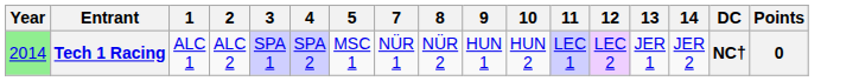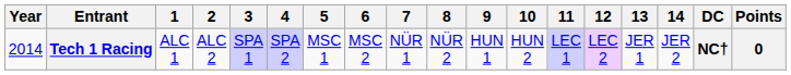 <table class="wikitable" style="text-align:center; font-size:85%">
 <tr>
 <th>Year</th>
 <th>Entrant</th>
 <th>1</th>
 <th>2</th>
 <th>3</th>
 <th>4</th>
 <th>5</th>
+<th>6</th>
 <th>7</th>
 <th>8</th>
 <th>9</th>
 <th>10</th>
 <th>11</th>
 <th>12</th>
 <th>13</th>
 <th>14</th>
 <th>DC</th>
 <th>Points</th>
 </tr>
 <tr>
-<td style="background: lightgreen;"><a href='#'>2014</a></td>
+<td><a href='#'>2014</a></td>
 <th nowrap><a href='#'>Tech 1 Racing</a></th>
 <td style="background:#;"><a href='#'>ALC<br>1</a><br></td>
 <td style="background:#;"><a href='#'>ALC<br>2</a><br></td>
 <td style="background:#cfcfff;"><a href='#'>SPA<br>1</a><br></td>
 <td style="background:#cfcfff;"><a href='#'>SPA<br>2</a><br></td>
 <td style="background:#;"><a href='#'>MSC<br>1</a><br></td>
+<td style="background:#;"><a href='#'>MSC<br>2</a><br></td>
 <td style="background:#;"><a href='#'>NÜR<br>1</a><br></td>
 <td style="background:#;"><a href='#'>NÜR<br>2</a><br></td>
 <td style="background:#;"><a href='#'>HUN<br>1</a><br></td>
 <td style="background:#;"><a href='#'>HUN<br>2</a><br></td>
 <td style="background:#cfcfff;"><a href='#'>LEC<br>1</a><br></td>
 <td style="background:#efcfff;"><a href='#'>LEC<br>2</a><br></td>
 <td style="background:#;"><a href='#'>JER<br>1</a><br></td>
 <td style="background:#;"><a href='#'>JER<br>2</a><br></td>
 <th>NC†</th>
 <th>0</th>
 </tr>
 </table>
